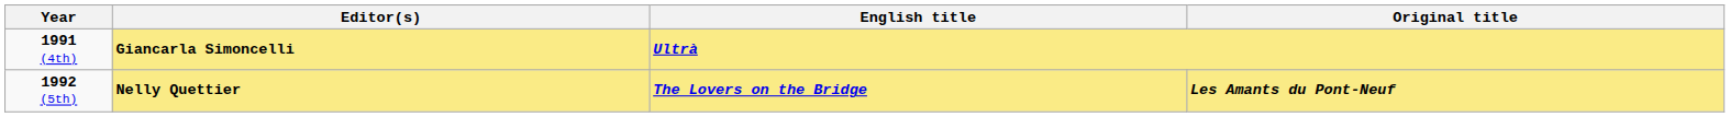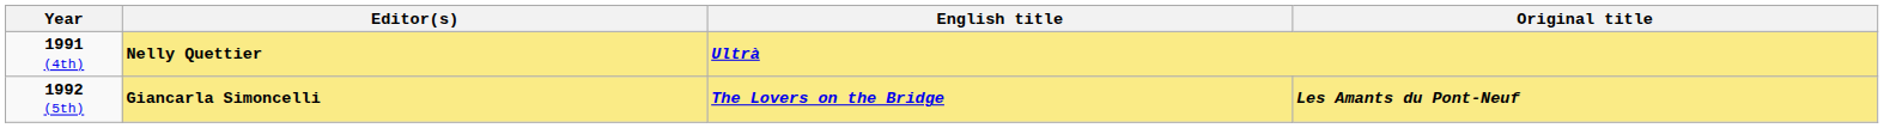 <table class="wikitable" width="95%" cellpadding="5">
 <tr>
 <th width="5%">Year</th>
 <th width="25%">Editor(s)</th>
 <th width="25%">English title</th>
 <th width="25%">Original title</th>
 </tr>
 <tr>
 <td style="text-align:center;"><strong>1991</strong><br><small><a href='#'>(4th)</a></small></td>
-<td style="background:#FAEB86;"><strong>Giancarla Simoncelli</strong></td>
+<td style="background:#FAEB86;"><strong>Nelly Quettier</strong></td>
 <td colspan="2" style="background:#FAEB86;"><strong><em><a href='#'>Ultrà</a></em></strong></td>
 </tr>
 <tr>
 <td style="text-align:center;"><strong>1992</strong><br><small><a href='#'>(5th)</a></small></td>
-<td style="background:#FAEB86;"><strong>Nelly Quettier</strong></td>
+<td style="background:#FAEB86;"><strong>Giancarla Simoncelli</strong></td>
 <td style="background:#FAEB86;"><strong><em><a href='#'>The Lovers on the Bridge</a></em></strong></td>
 <td style="background:#FAEB86;"><strong><em>Les Amants du Pont-Neuf</em></strong></td>
 </tr>
 </table>
